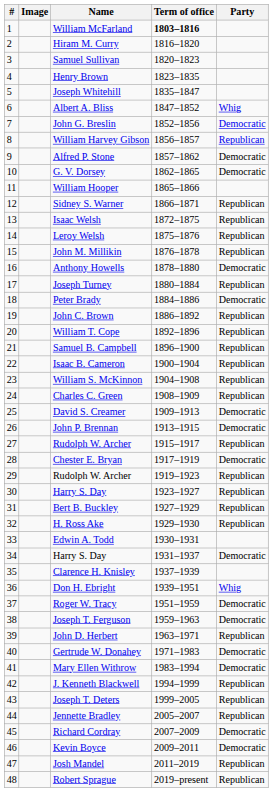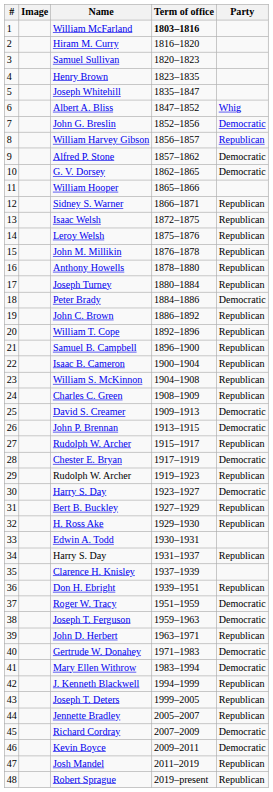 <table class="wikitable">
 <tr>
 <th>#</th>
 <th>Image</th>
 <th>Name</th>
 <th>Term of office</th>
 <th>Party</th>
 </tr>
 <tr>
 <td>1</td>
 <td></td>
 <td><a href='#'>William McFarland</a></td>
 <td><strong>1803–1816</strong></td>
 <td></td>
 </tr>
 <tr>
 <td>2</td>
 <td></td>
 <td><a href='#'>Hiram M. Curry</a></td>
 <td>1816–1820</td>
 <td></td>
 </tr>
 <tr>
 <td>3</td>
 <td></td>
 <td><a href='#'>Samuel Sullivan</a></td>
 <td>1820–1823</td>
 <td></td>
 </tr>
 <tr>
 <td>4</td>
 <td></td>
 <td><a href='#'>Henry Brown</a></td>
 <td>1823–1835</td>
 <td></td>
 </tr>
 <tr>
 <td>5</td>
 <td></td>
 <td><a href='#'>Joseph Whitehill</a></td>
 <td>1835–1847</td>
 <td></td>
 </tr>
 <tr>
 <td>6</td>
 <td></td>
 <td><a href='#'>Albert A. Bliss</a></td>
 <td>1847–1852</td>
 <td><a href='#'>Whig</a></td>
 </tr>
 <tr>
 <td>7</td>
 <td></td>
 <td><a href='#'>John G. Breslin</a></td>
 <td>1852–1856</td>
 <td><a href='#'>Democratic</a></td>
 </tr>
 <tr>
 <td>8</td>
 <td></td>
 <td><a href='#'>William Harvey Gibson</a></td>
 <td>1856–1857</td>
 <td><a href='#'>Republican</a></td>
 </tr>
 <tr>
 <td>9</td>
 <td></td>
 <td><a href='#'>Alfred P. Stone</a></td>
 <td>1857–1862</td>
 <td>Democratic</td>
 </tr>
 <tr>
 <td>10</td>
 <td></td>
 <td><a href='#'>G. V. Dorsey</a></td>
 <td>1862–1865</td>
 <td>Democratic</td>
 </tr>
 <tr>
 <td>11</td>
 <td></td>
 <td><a href='#'>William Hooper</a></td>
 <td>1865–1866</td>
 <td></td>
 </tr>
 <tr>
 <td>12</td>
 <td></td>
 <td><a href='#'>Sidney S. Warner</a></td>
 <td>1866–1871</td>
 <td>Republican</td>
 </tr>
 <tr>
 <td>13</td>
 <td></td>
 <td><a href='#'>Isaac Welsh</a></td>
 <td>1872–1875</td>
 <td>Republican</td>
 </tr>
 <tr>
 <td>14</td>
 <td></td>
 <td><a href='#'>Leroy Welsh</a></td>
 <td>1875–1876</td>
 <td>Republican</td>
 </tr>
 <tr>
 <td>15</td>
 <td></td>
 <td><a href='#'>John M. Millikin</a></td>
 <td>1876–1878</td>
 <td>Republican</td>
 </tr>
 <tr>
 <td>16</td>
 <td></td>
 <td><a href='#'>Anthony Howells</a></td>
 <td>1878–1880</td>
-<td>Democratic</td>
+<td>Republican</td>
 </tr>
 <tr>
 <td>17</td>
 <td></td>
 <td><a href='#'>Joseph Turney</a></td>
 <td>1880–1884</td>
 <td>Republican</td>
 </tr>
 <tr>
 <td>18</td>
 <td></td>
 <td><a href='#'>Peter Brady</a></td>
 <td>1884–1886</td>
 <td>Democratic</td>
 </tr>
 <tr>
 <td>19</td>
 <td></td>
 <td><a href='#'>John C. Brown</a></td>
 <td>1886–1892</td>
 <td>Republican</td>
 </tr>
 <tr>
 <td>20</td>
 <td></td>
 <td><a href='#'>William T. Cope</a></td>
 <td>1892–1896</td>
 <td>Republican</td>
 </tr>
 <tr>
 <td>21</td>
 <td></td>
 <td><a href='#'>Samuel B. Campbell</a></td>
 <td>1896–1900</td>
 <td>Republican</td>
 </tr>
 <tr>
 <td>22</td>
 <td></td>
 <td><a href='#'>Isaac B. Cameron</a></td>
 <td>1900–1904</td>
 <td>Republican</td>
 </tr>
 <tr>
 <td>23</td>
 <td></td>
 <td><a href='#'>William S. McKinnon</a></td>
 <td>1904–1908</td>
 <td>Republican</td>
 </tr>
 <tr>
 <td>24</td>
 <td></td>
 <td><a href='#'>Charles C. Green</a></td>
 <td>1908–1909</td>
 <td>Republican</td>
 </tr>
 <tr>
 <td>25</td>
 <td></td>
 <td><a href='#'>David S. Creamer</a></td>
 <td>1909–1913</td>
 <td>Democratic</td>
 </tr>
 <tr>
 <td>26</td>
 <td></td>
 <td><a href='#'>John P. Brennan</a></td>
 <td>1913–1915</td>
 <td>Democratic</td>
 </tr>
 <tr>
 <td>27</td>
 <td></td>
 <td><a href='#'>Rudolph W. Archer</a></td>
 <td>1915–1917</td>
 <td>Republican</td>
 </tr>
 <tr>
 <td>28</td>
 <td></td>
 <td><a href='#'>Chester E. Bryan</a></td>
 <td>1917–1919</td>
 <td>Democratic</td>
 </tr>
 <tr>
 <td>29</td>
 <td></td>
 <td>Rudolph W. Archer</td>
 <td>1919–1923</td>
 <td>Republican</td>
 </tr>
 <tr>
 <td>30</td>
 <td></td>
 <td><a href='#'>Harry S. Day</a></td>
 <td>1923–1927</td>
-<td>Republican</td>
+<td>Democratic</td>
 </tr>
 <tr>
 <td>31</td>
 <td></td>
 <td><a href='#'>Bert B. Buckley</a></td>
 <td>1927–1929</td>
 <td>Republican</td>
 </tr>
 <tr>
 <td>32</td>
 <td></td>
 <td><a href='#'>H. Ross Ake</a></td>
 <td>1929–1930</td>
 <td>Republican</td>
 </tr>
 <tr>
 <td>33</td>
 <td></td>
 <td><a href='#'>Edwin A. Todd</a></td>
 <td>1930–1931</td>
 <td></td>
 </tr>
 <tr>
 <td>34</td>
 <td></td>
 <td>Harry S. Day</td>
 <td>1931–1937</td>
-<td>Democratic</td>
+<td>Republican</td>
 </tr>
 <tr>
 <td>35</td>
 <td></td>
 <td><a href='#'>Clarence H. Knisley</a></td>
 <td>1937–1939</td>
 <td></td>
 </tr>
 <tr>
 <td>36</td>
 <td></td>
 <td><a href='#'>Don H. Ebright</a></td>
 <td>1939–1951</td>
-<td><a href='#'>Whig</a></td>
+<td>Republican</td>
 </tr>
 <tr>
 <td>37</td>
 <td></td>
 <td><a href='#'>Roger W. Tracy</a></td>
 <td>1951–1959</td>
 <td>Democratic</td>
 </tr>
 <tr>
 <td>38</td>
 <td></td>
 <td><a href='#'>Joseph T. Ferguson</a></td>
 <td>1959–1963</td>
 <td>Democratic</td>
 </tr>
 <tr>
 <td>39</td>
 <td></td>
 <td><a href='#'>John D. Herbert</a></td>
 <td>1963–1971</td>
 <td>Republican</td>
 </tr>
 <tr>
 <td>40</td>
 <td></td>
 <td><a href='#'>Gertrude W. Donahey</a></td>
 <td>1971–1983</td>
 <td>Democratic</td>
 </tr>
 <tr>
 <td>41</td>
 <td></td>
 <td><a href='#'>Mary Ellen Withrow</a></td>
 <td>1983–1994</td>
 <td>Democratic</td>
 </tr>
 <tr>
 <td>42</td>
 <td></td>
 <td><a href='#'>J. Kenneth Blackwell</a></td>
 <td>1994–1999</td>
 <td>Republican</td>
 </tr>
 <tr>
 <td>43</td>
 <td></td>
 <td><a href='#'>Joseph T. Deters</a></td>
 <td>1999–2005</td>
 <td>Republican</td>
 </tr>
 <tr>
 <td>44</td>
 <td></td>
 <td><a href='#'>Jennette Bradley</a></td>
 <td>2005–2007</td>
 <td>Republican</td>
 </tr>
 <tr>
 <td>45</td>
 <td></td>
 <td><a href='#'>Richard Cordray</a></td>
 <td>2007–2009</td>
 <td>Democratic</td>
 </tr>
 <tr>
 <td>46</td>
 <td></td>
 <td><a href='#'>Kevin Boyce</a></td>
 <td>2009–2011</td>
 <td>Democratic</td>
 </tr>
 <tr>
 <td>47</td>
 <td></td>
 <td><a href='#'>Josh Mandel</a></td>
 <td>2011–2019</td>
 <td>Republican</td>
 </tr>
 <tr>
 <td>48</td>
 <td></td>
 <td><a href='#'>Robert Sprague</a></td>
 <td>2019–present</td>
 <td>Republican</td>
 </tr>
 </table>
